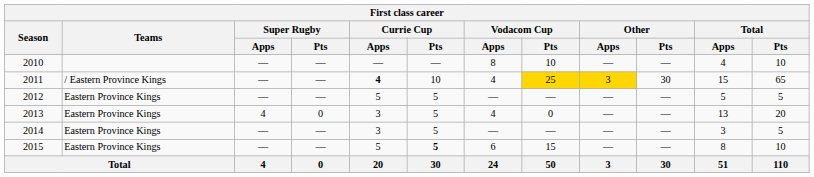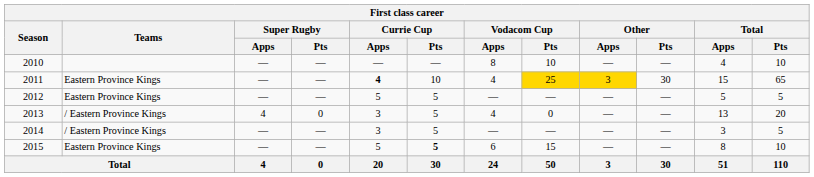 <table class="wikitable" style="text-align:center; font-size:85%; width:85%">
 <tr>
 <th colspan=100%>First class career</th>
 </tr>
 <tr>
 <th style="width:5%;"  rowspan=2>Season</th>
 <th style="width:15%;" rowspan=2>Teams</th>
 <th colspan=2>Super Rugby</th>
 <th colspan=2>Currie Cup</th>
 <th colspan=2>Vodacom Cup</th>
 <th colspan=2>Other</th>
 <th colspan=2>Total</th>
 </tr>
 <tr>
 <th style="width:5%;">Apps</th>
 <th style="width:5%;">Pts</th>
 <th style="width:5%;">Apps</th>
 <th style="width:5%;">Pts</th>
 <th style="width:5%;">Apps</th>
 <th style="width:5%;">Pts</th>
 <th style="width:5%;">Apps</th>
 <th style="width:5%;">Pts</th>
 <th style="width:5%;">Apps</th>
 <th style="width:5%;">Pts</th>
 </tr>
 <tr>
 <td>2010</td>
 <td style="text-align:left;"></td>
 <td>—</td>
 <td>—</td>
 <td>—</td>
 <td>—</td>
 <td>8</td>
 <td>10</td>
 <td>—</td>
 <td>—</td>
 <td>4</td>
 <td>10</td>
 </tr>
 <tr>
 <td>2011</td>
-<td style="text-align:left;"> / Eastern Province Kings</td>
+<td style="text-align:left;">Eastern Province Kings</td>
 <td>—</td>
 <td>—</td>
 <td><strong>4</strong></td>
 <td>10</td>
 <td>4</td>
 <td style="background: gold;">25</td>
 <td style="background: gold;">3</td>
 <td>30</td>
 <td>15</td>
 <td>65</td>
 </tr>
 <tr>
 <td>2012</td>
 <td style="text-align:left;">Eastern Province Kings</td>
 <td>—</td>
 <td>—</td>
 <td>5</td>
 <td>5</td>
 <td>—</td>
 <td>—</td>
 <td>—</td>
 <td>—</td>
 <td>5</td>
 <td>5</td>
 </tr>
 <tr>
 <td>2013</td>
-<td style="text-align:left;">Eastern Province Kings</td>
+<td style="text-align:left;"> / Eastern Province Kings</td>
 <td>4</td>
 <td>0</td>
 <td>3</td>
 <td>5</td>
 <td>4</td>
 <td>0</td>
 <td>—</td>
 <td>—</td>
 <td>13</td>
 <td>20</td>
 </tr>
 <tr>
 <td>2014</td>
-<td style="text-align:left;">Eastern Province Kings</td>
+<td style="text-align:left;"> / Eastern Province Kings</td>
 <td>—</td>
 <td>—</td>
 <td>3</td>
 <td>5</td>
 <td>—</td>
 <td>—</td>
 <td>—</td>
 <td>—</td>
 <td>3</td>
 <td>5</td>
 </tr>
 <tr>
 <td>2015</td>
 <td style="text-align:left;">Eastern Province Kings</td>
 <td>—</td>
 <td>—</td>
 <td>5</td>
 <td><strong>5</strong></td>
 <td>6</td>
 <td>15</td>
 <td>—</td>
 <td>—</td>
 <td>8</td>
 <td>10</td>
 </tr>
 <tr>
 <th colspan=2>Total</th>
 <th>4</th>
 <th>0</th>
 <th>20</th>
 <th>30</th>
 <th>24</th>
 <th>50</th>
 <th>3</th>
 <th>30</th>
 <th>51</th>
 <th>110</th>
 </tr>
 </table>
